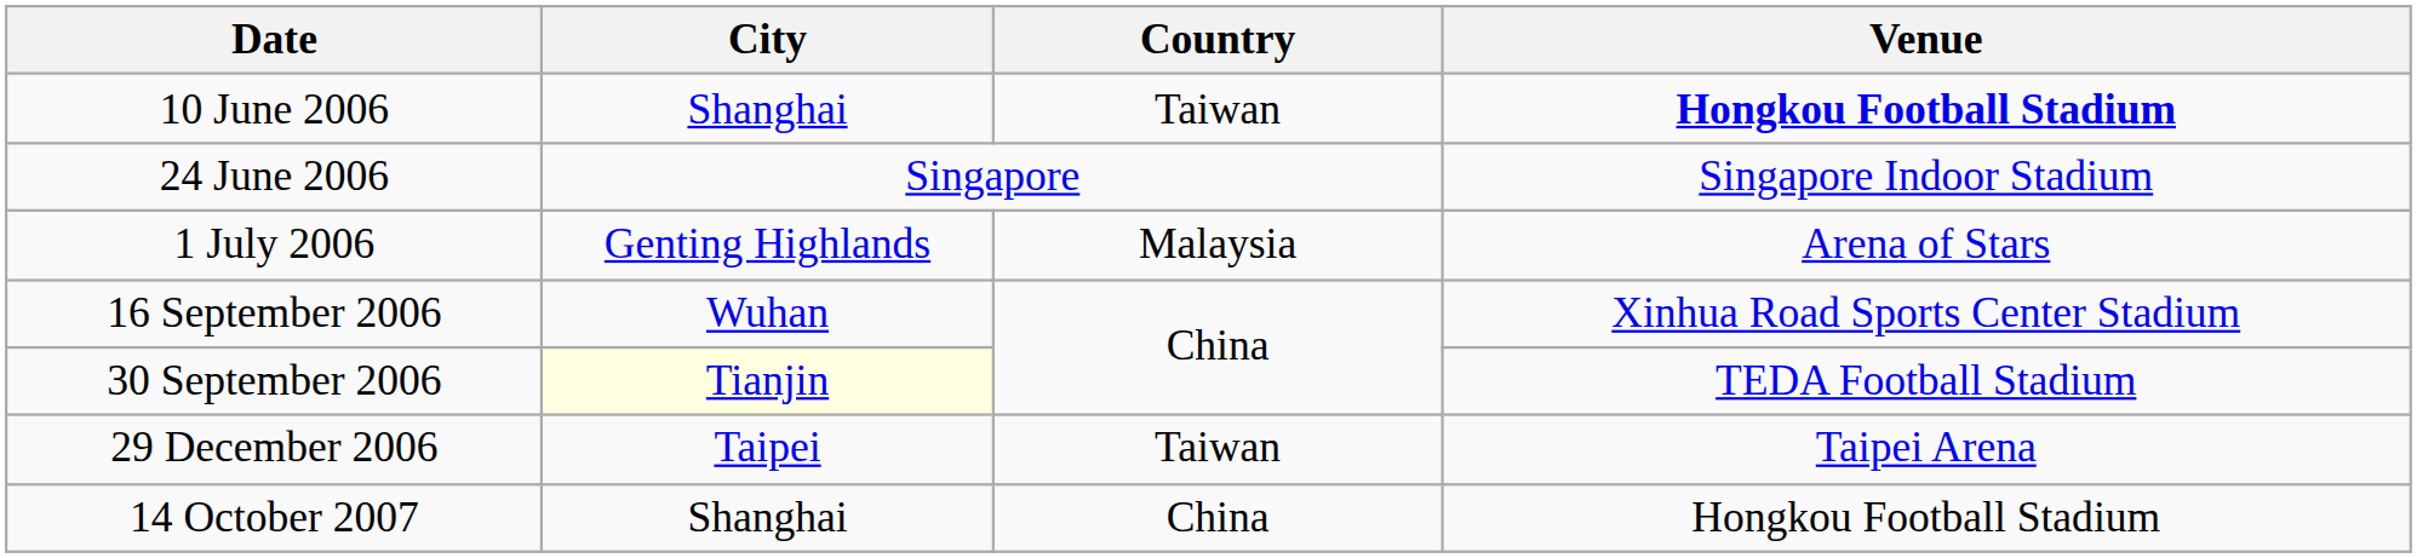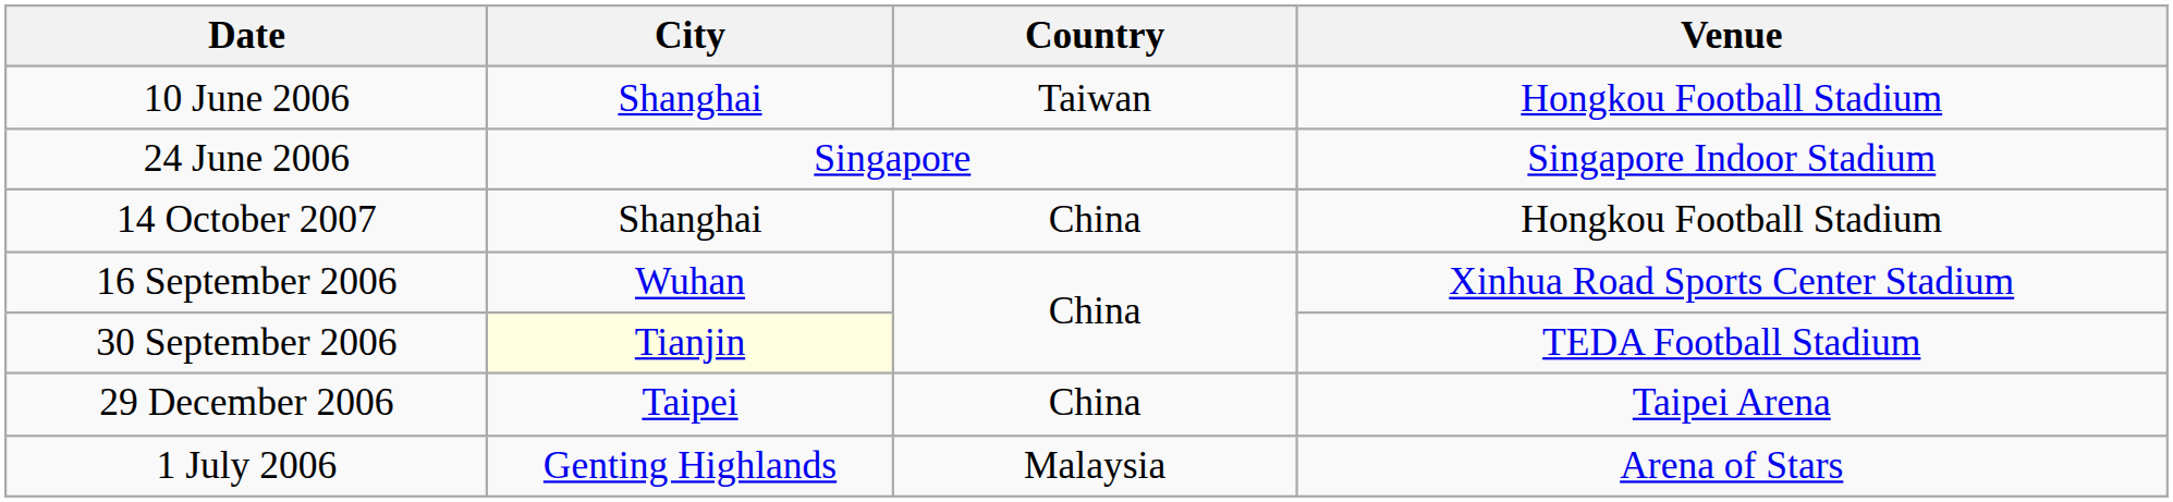 <table class="wikitable plainrowheaders" style="text-align:center;">
 <tr>
 <th scope="col" style="width:12em;">Date</th>
 <th scope="col" style="width:10em;">City</th>
 <th scope="col" style="width:10em;">Country</th>
 <th scope="col" style="width:22em;">Venue</th>
 </tr>
 <tr>
 <td>10 June 2006</td>
 <td><a href='#'>Shanghai</a></td>
 <td>Taiwan</td>
-<td><strong><a href='#'>Hongkou Football Stadium</a></strong></td>
+<td><a href='#'>Hongkou Football Stadium</a></td>
 </tr>
 <tr>
 <td>24 June 2006</td>
 <td colspan="2"><a href='#'>Singapore</a></td>
 <td><a href='#'>Singapore Indoor Stadium</a></td>
 </tr>
 <tr>
-<td>1 July 2006</td>
-<td><a href='#'>Genting Highlands</a></td>
-<td>Malaysia</td>
-<td><a href='#'>Arena of Stars</a></td>
+<td>14 October 2007</td>
+<td>Shanghai</td>
+<td>China</td>
+<td>Hongkou Football Stadium</td>
 </tr>
 <tr>
 <td>16 September 2006</td>
 <td><a href='#'>Wuhan</a></td>
 <td rowspan="2">China</td>
 <td><a href='#'>Xinhua Road Sports Center Stadium</a></td>
 </tr>
 <tr>
 <td>30 September 2006</td>
 <td style="background: lightyellow;"><a href='#'>Tianjin</a></td>
 <td><a href='#'>TEDA Football Stadium</a></td>
 </tr>
 <tr>
 <td>29 December 2006</td>
 <td><a href='#'>Taipei</a></td>
-<td>Taiwan</td>
+<td>China</td>
 <td><a href='#'>Taipei Arena</a></td>
 </tr>
 <tr>
-<td>14 October 2007</td>
-<td>Shanghai</td>
-<td>China</td>
-<td>Hongkou Football Stadium</td>
+<td>1 July 2006</td>
+<td><a href='#'>Genting Highlands</a></td>
+<td>Malaysia</td>
+<td><a href='#'>Arena of Stars</a></td>
 </tr>
 </table>
